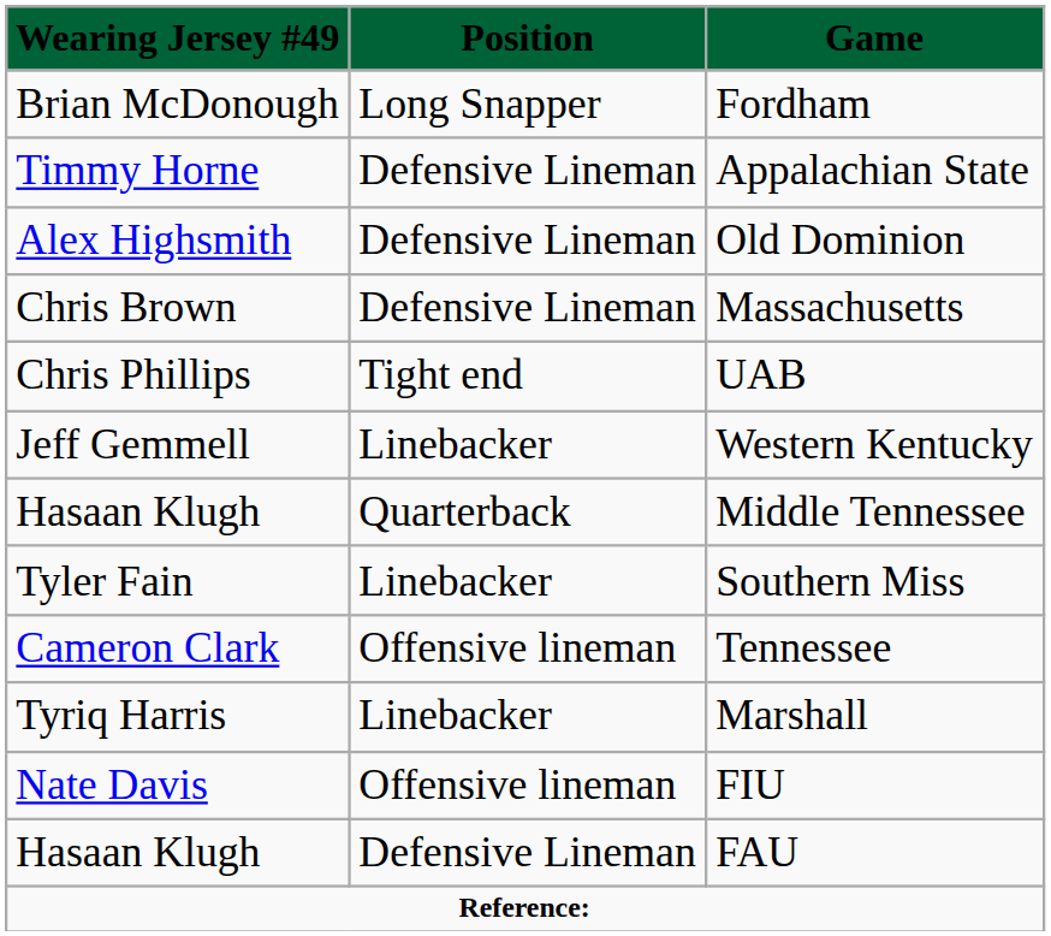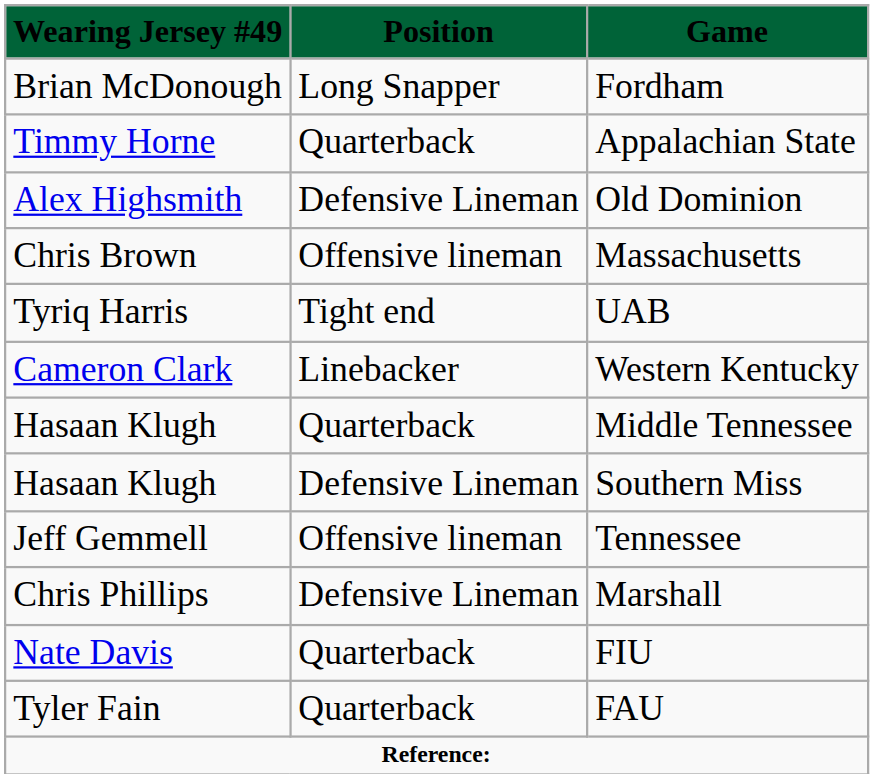 <table class="wikitable">
 <tr style="background:#006338; text-align:center; font-size:90%;">
 <td><span><strong>Wearing Jersey #49</strong></span></td>
 <td><span><strong>Position</strong></span></td>
 <td><span><strong>Game</strong></span></td>
 </tr>
 <tr>
 <td>Brian McDonough</td>
 <td>Long Snapper</td>
 <td>Fordham</td>
 </tr>
 <tr>
 <td><a href='#'>Timmy Horne</a></td>
-<td>Defensive Lineman</td>
+<td>Quarterback</td>
 <td>Appalachian State</td>
 </tr>
 <tr>
 <td><a href='#'>Alex Highsmith</a></td>
 <td>Defensive Lineman</td>
 <td>Old Dominion</td>
 </tr>
 <tr>
 <td>Chris Brown</td>
-<td>Defensive Lineman</td>
+<td>Offensive lineman</td>
 <td>Massachusetts</td>
 </tr>
 <tr>
-<td>Chris Phillips</td>
+<td>Tyriq Harris</td>
 <td>Tight end</td>
 <td>UAB</td>
 </tr>
 <tr>
-<td>Jeff Gemmell</td>
+<td><a href='#'>Cameron Clark</a></td>
 <td>Linebacker</td>
 <td>Western Kentucky</td>
 </tr>
 <tr>
 <td>Hasaan Klugh</td>
 <td>Quarterback</td>
 <td>Middle Tennessee</td>
 </tr>
 <tr>
-<td>Tyler Fain</td>
-<td>Linebacker</td>
+<td>Hasaan Klugh</td>
+<td>Defensive Lineman</td>
 <td>Southern Miss</td>
 </tr>
 <tr>
-<td><a href='#'>Cameron Clark</a></td>
+<td>Jeff Gemmell</td>
 <td>Offensive lineman</td>
 <td>Tennessee</td>
 </tr>
 <tr>
-<td>Tyriq Harris</td>
-<td>Linebacker</td>
+<td>Chris Phillips</td>
+<td>Defensive Lineman</td>
 <td>Marshall</td>
 </tr>
 <tr>
 <td><a href='#'>Nate Davis</a></td>
-<td>Offensive lineman</td>
+<td>Quarterback</td>
 <td>FIU</td>
 </tr>
 <tr>
-<td>Hasaan Klugh</td>
-<td>Defensive Lineman</td>
+<td>Tyler Fain</td>
+<td>Quarterback</td>
 <td>FAU</td>
 </tr>
 <tr>
 <td colspan="5" style="font-size: 8pt" align="center"><strong>Reference:</strong></td>
 </tr>
 </table>
